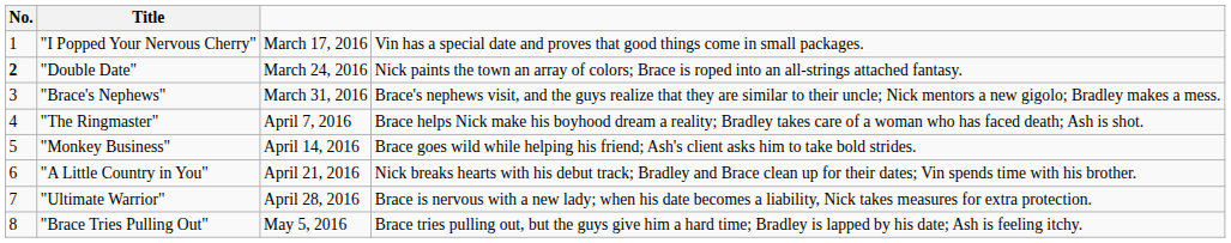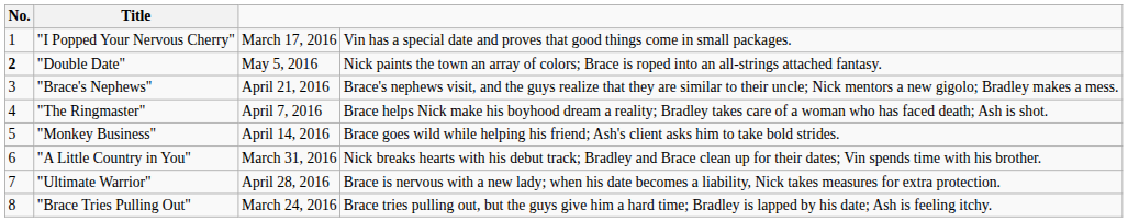 <table class="wikitable">
 <tr>
 <th>No.</th>
 <th>Title</th>
 </tr>
 <tr>
 <td>1</td>
 <td>"I Popped Your Nervous Cherry"</td>
 <td>March 17, 2016</td>
 <td>Vin has a special date and proves that good things come in small packages.</td>
 </tr>
 <tr>
 <td><strong>2</strong></td>
 <td>"Double Date"</td>
-<td>March 24, 2016</td>
+<td>May 5, 2016</td>
 <td>Nick paints the town an array of colors; Brace is roped into an all-strings attached fantasy.</td>
 </tr>
 <tr>
 <td>3</td>
 <td>"Brace's Nephews"</td>
-<td>March 31, 2016</td>
+<td>April 21, 2016</td>
 <td>Brace's nephews visit, and the guys realize that they are similar to their uncle; Nick mentors a new gigolo; Bradley makes a mess.</td>
 </tr>
 <tr>
 <td>4</td>
 <td>"The Ringmaster"</td>
 <td>April 7, 2016</td>
 <td>Brace helps Nick make his boyhood dream a reality; Bradley takes care of a woman who has faced death; Ash is shot.</td>
 </tr>
 <tr>
 <td>5</td>
 <td>"Monkey Business"</td>
 <td>April 14, 2016</td>
 <td>Brace goes wild while helping his friend; Ash's client asks him to take bold strides.</td>
 </tr>
 <tr>
 <td>6</td>
 <td>"A Little Country in You"</td>
-<td>April 21, 2016</td>
+<td>March 31, 2016</td>
 <td>Nick breaks hearts with his debut track; Bradley and Brace clean up for their dates; Vin spends time with his brother.</td>
 </tr>
 <tr>
 <td>7</td>
 <td>"Ultimate Warrior"</td>
 <td>April 28, 2016</td>
 <td>Brace is nervous with a new lady; when his date becomes a liability, Nick takes measures for extra protection.</td>
 </tr>
 <tr>
 <td>8</td>
 <td>"Brace Tries Pulling Out"</td>
-<td>May 5, 2016</td>
+<td>March 24, 2016</td>
 <td>Brace tries pulling out, but the guys give him a hard time; Bradley is lapped by his date; Ash is feeling itchy.</td>
 </tr>
 </table>
